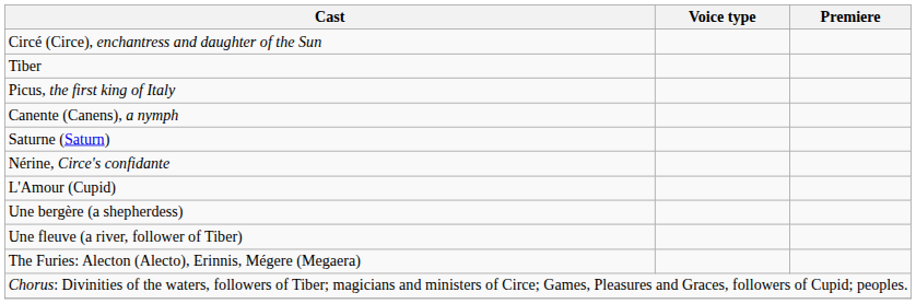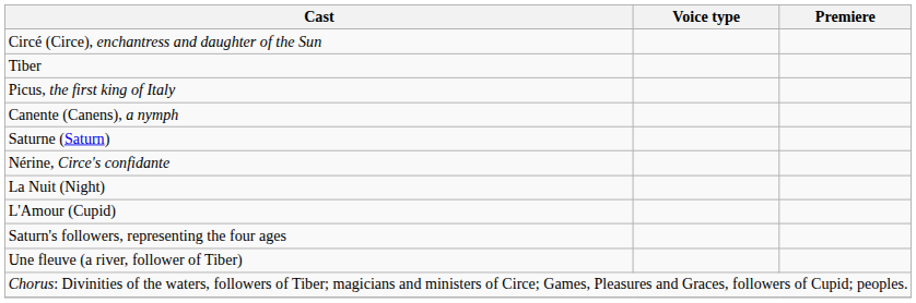 <table class="wikitable">
 <tr>
 <th>Cast</th>
 <th>Voice type</th>
 <th>Premiere<br></th>
 </tr>
 <tr>
 <td>Circé (Circe), <em>enchantress and daughter of the Sun</em></td>
 <td></td>
 <td></td>
 </tr>
 <tr>
 <td>Tiber</td>
 <td></td>
 <td></td>
 </tr>
 <tr>
 <td>Picus, <em>the first king of Italy</em></td>
 <td></td>
 <td></td>
 </tr>
 <tr>
 <td>Canente (Canens), <em>a nymph</em></td>
 <td></td>
 <td></td>
 </tr>
 <tr>
 <td>Saturne (<a href='#'>Saturn</a>)</td>
 <td></td>
 <td></td>
 </tr>
 <tr>
 <td>Nérine, <em>Circe's confidante</em></td>
 <td></td>
 <td></td>
 </tr>
 <tr>
+<td>La Nuit (Night)</td>
+<td></td>
+<td></td>
+</tr>
+<tr>
 <td>L'Amour (Cupid)</td>
 <td></td>
 <td></td>
 </tr>
 <tr>
-<td>Une bergère (a shepherdess)</td>
+<td>Saturn's followers, representing the four ages</td>
 <td></td>
 <td></td>
 </tr>
 <tr>
 <td>Une fleuve (a river, follower of Tiber)</td>
 <td></td>
 <td></td>
 </tr>
 <tr>
-<td>The Furies: Alecton (Alecto), Erinnis, Mégere (Megaera)</td>
-<td></td>
-<td></td>
-</tr>
-<tr>
 <td colspan="3"><em>Chorus</em>: Divinities of the waters, followers of Tiber; magicians and ministers of Circe; Games, Pleasures and Graces, followers of Cupid; peoples.</td>
 </tr>
 <tr>
 </tr>
 </table>
